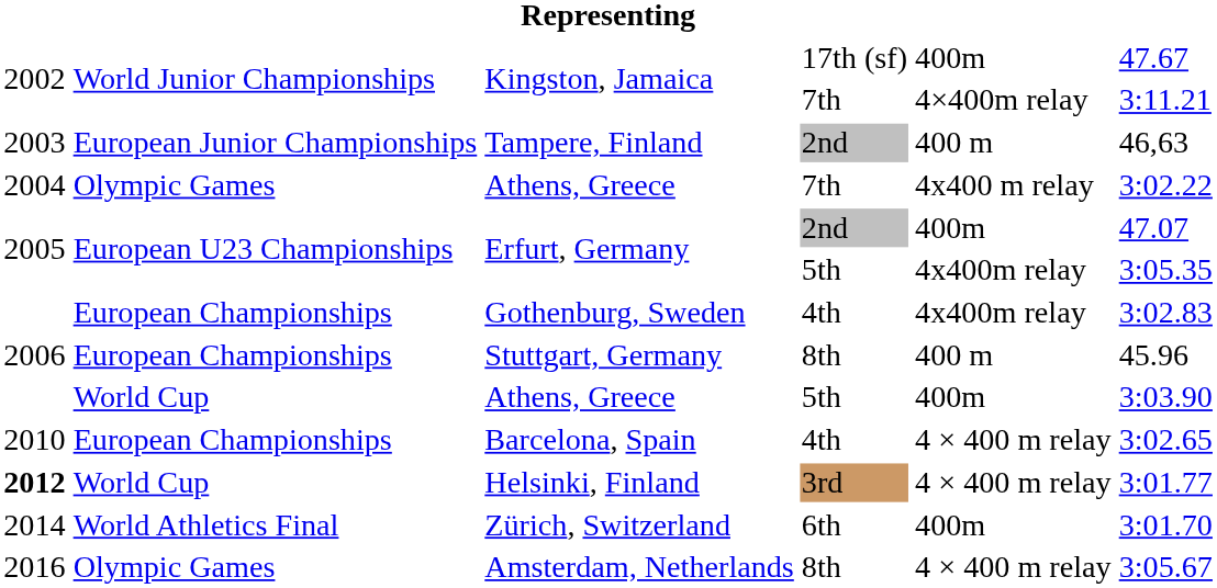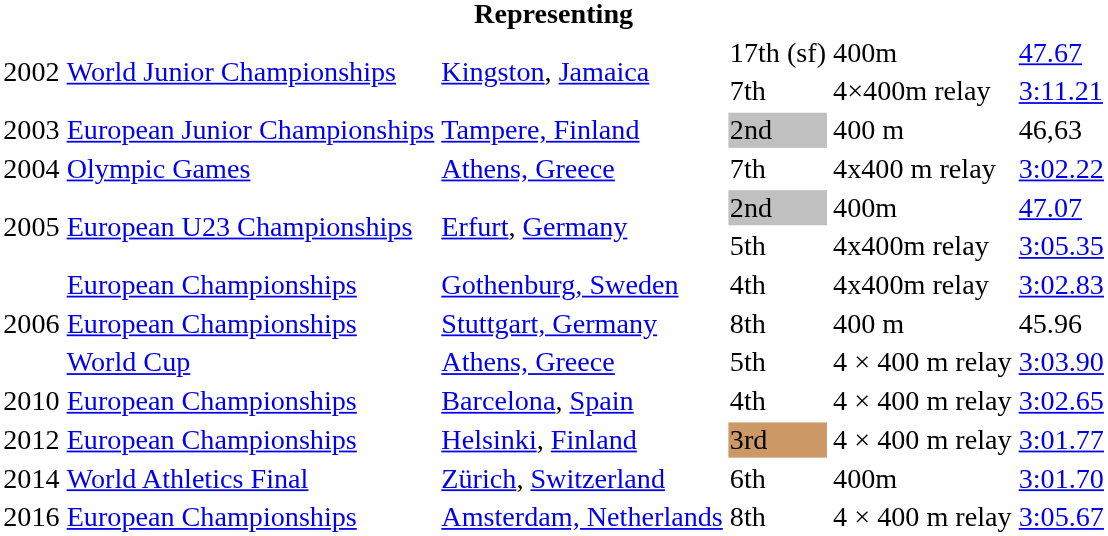 <table>
 <tr>
 <th colspan="6">Representing </th>
 </tr>
 <tr>
 <td rowspan=2>2002</td>
 <td rowspan=2><a href='#'>World Junior Championships</a></td>
 <td rowspan=2><a href='#'>Kingston</a>, <a href='#'>Jamaica</a></td>
 <td>17th (sf)</td>
 <td>400m</td>
 <td><a href='#'>47.67</a></td>
 </tr>
 <tr>
 <td>7th</td>
 <td>4×400m relay</td>
 <td><a href='#'>3:11.21</a></td>
 </tr>
 <tr>
 <td>2003</td>
 <td><a href='#'>European Junior Championships</a></td>
 <td><a href='#'>Tampere, Finland</a></td>
 <td bgcolor="silver">2nd</td>
 <td>400 m</td>
 <td>46,63</td>
 </tr>
 <tr>
 <td>2004</td>
 <td><a href='#'>Olympic Games</a></td>
 <td><a href='#'>Athens, Greece</a></td>
 <td>7th</td>
 <td>4x400 m relay</td>
 <td><a href='#'>3:02.22</a></td>
 </tr>
 <tr>
 <td rowspan=2>2005</td>
 <td rowspan=2><a href='#'>European U23 Championships</a></td>
 <td rowspan=2><a href='#'>Erfurt</a>, <a href='#'>Germany</a></td>
 <td bgcolor=silver>2nd</td>
 <td>400m</td>
 <td><a href='#'>47.07</a></td>
 </tr>
 <tr>
 <td>5th</td>
 <td>4x400m relay</td>
 <td><a href='#'>3:05.35</a></td>
 </tr>
 <tr>
 <td rowspan=3>2006</td>
 <td><a href='#'>European Championships</a></td>
 <td><a href='#'>Gothenburg, Sweden</a></td>
 <td>4th</td>
 <td>4x400m relay</td>
 <td><a href='#'>3:02.83</a></td>
 </tr>
 <tr>
 <td><a href='#'>European Championships</a></td>
 <td><a href='#'>Stuttgart, Germany</a></td>
 <td>8th</td>
 <td>400 m</td>
 <td>45.96</td>
 </tr>
 <tr>
 <td><a href='#'>World Cup</a></td>
 <td><a href='#'>Athens, Greece</a></td>
 <td>5th</td>
-<td>400m</td>
+<td>4 × 400 m relay</td>
 <td><a href='#'>3:03.90</a></td>
 </tr>
 <tr>
 <td>2010</td>
 <td><a href='#'>European Championships</a></td>
 <td><a href='#'>Barcelona</a>, <a href='#'>Spain</a></td>
 <td>4th</td>
 <td>4 × 400 m relay</td>
 <td><a href='#'>3:02.65</a></td>
 </tr>
 <tr>
-<td><strong>2012</strong></td>
-<td><a href='#'>World Cup</a></td>
+<td>2012</td>
+<td><a href='#'>European Championships</a></td>
 <td><a href='#'>Helsinki</a>, <a href='#'>Finland</a></td>
 <td bgcolor="cc9966">3rd</td>
 <td>4 × 400 m relay</td>
 <td><a href='#'>3:01.77</a></td>
 </tr>
 <tr>
 <td>2014</td>
 <td><a href='#'>World Athletics Final</a></td>
 <td><a href='#'>Zürich</a>, <a href='#'>Switzerland</a></td>
 <td>6th</td>
 <td>400m</td>
 <td><a href='#'>3:01.70</a></td>
 </tr>
 <tr>
 <td>2016</td>
-<td><a href='#'>Olympic Games</a></td>
+<td><a href='#'>European Championships</a></td>
 <td><a href='#'>Amsterdam, Netherlands</a></td>
 <td>8th</td>
 <td>4 × 400 m relay</td>
 <td><a href='#'>3:05.67</a></td>
 </tr>
 </table>
